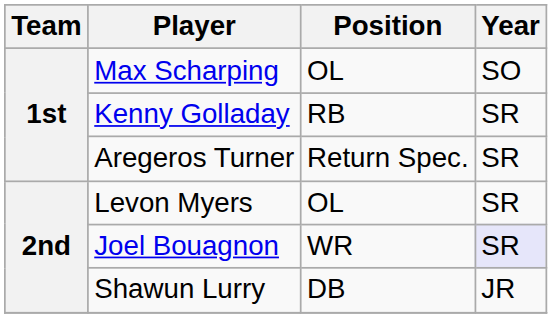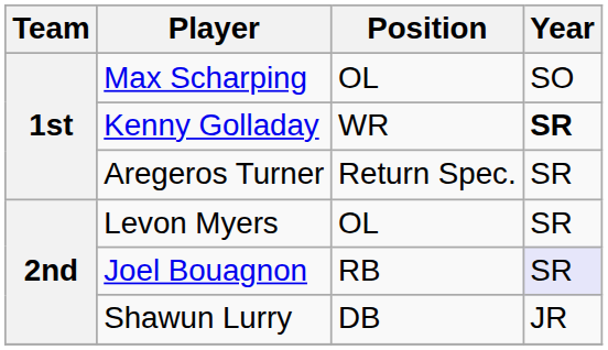 <table class="wikitable">
 <tr>
 <th>Team</th>
 <th>Player</th>
 <th>Position</th>
 <th>Year</th>
 </tr>
 <tr>
 <th rowspan="3">1st</th>
 <td><a href='#'>Max Scharping</a></td>
 <td>OL</td>
 <td>SO</td>
 </tr>
 <tr>
 <td><a href='#'>Kenny Golladay</a></td>
-<td>RB</td>
-<td>SR</td>
+<td>WR</td>
+<td><strong>SR</strong></td>
 </tr>
 <tr>
 <td>Aregeros Turner</td>
 <td>Return Spec.</td>
 <td>SR</td>
 </tr>
 <tr>
 <th rowspan="3">2nd</th>
 <td>Levon Myers</td>
 <td>OL</td>
 <td>SR</td>
 </tr>
 <tr>
 <td><a href='#'>Joel Bouagnon</a></td>
-<td>WR</td>
+<td>RB</td>
 <td style="background: lavender;">SR</td>
 </tr>
 <tr>
 <td>Shawun Lurry</td>
 <td>DB</td>
 <td>JR</td>
 </tr>
 <tr>
 </tr>
 </table>
